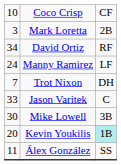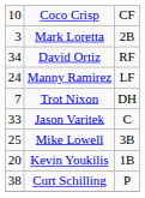 <table class="wikitable plainrowheaders" style="text-align:center;">
 <tr>
 <td>10</td>
 <td><a href='#'>Coco Crisp</a></td>
 <td>CF</td>
 </tr>
 <tr>
 <td>  3</td>
 <td><a href='#'>Mark Loretta</a></td>
 <td>2B</td>
 </tr>
 <tr>
 <td>34</td>
 <td><a href='#'>David Ortiz</a></td>
 <td>RF</td>
 </tr>
 <tr>
 <td>24</td>
 <td><a href='#'>Manny Ramirez</a></td>
 <td>LF</td>
 </tr>
 <tr>
 <td>  7</td>
 <td><a href='#'>Trot Nixon</a></td>
 <td>DH</td>
 </tr>
 <tr>
 <td>33</td>
 <td><a href='#'>Jason Varitek</a></td>
 <td>C</td>
 </tr>
 <tr>
-<td>30</td>
+<td>25</td>
 <td><a href='#'>Mike Lowell</a></td>
 <td>3B</td>
 </tr>
 <tr>
 <td>20</td>
 <td><a href='#'>Kevin Youkilis</a></td>
-<td style="background: paleturquoise;">1B</td>
+<td>1B</td>
 </tr>
-<tr style="border-bottom:2px solid black">
-<td>11</td>
-<td><a href='#'>Álex González</a></td>
-<td>SS</td>
+<tr>
+<td>38</td>
+<td><a href='#'>Curt Schilling</a></td>
+<td>P</td>
 </tr>
 <tr>
 </tr>
 </table>
